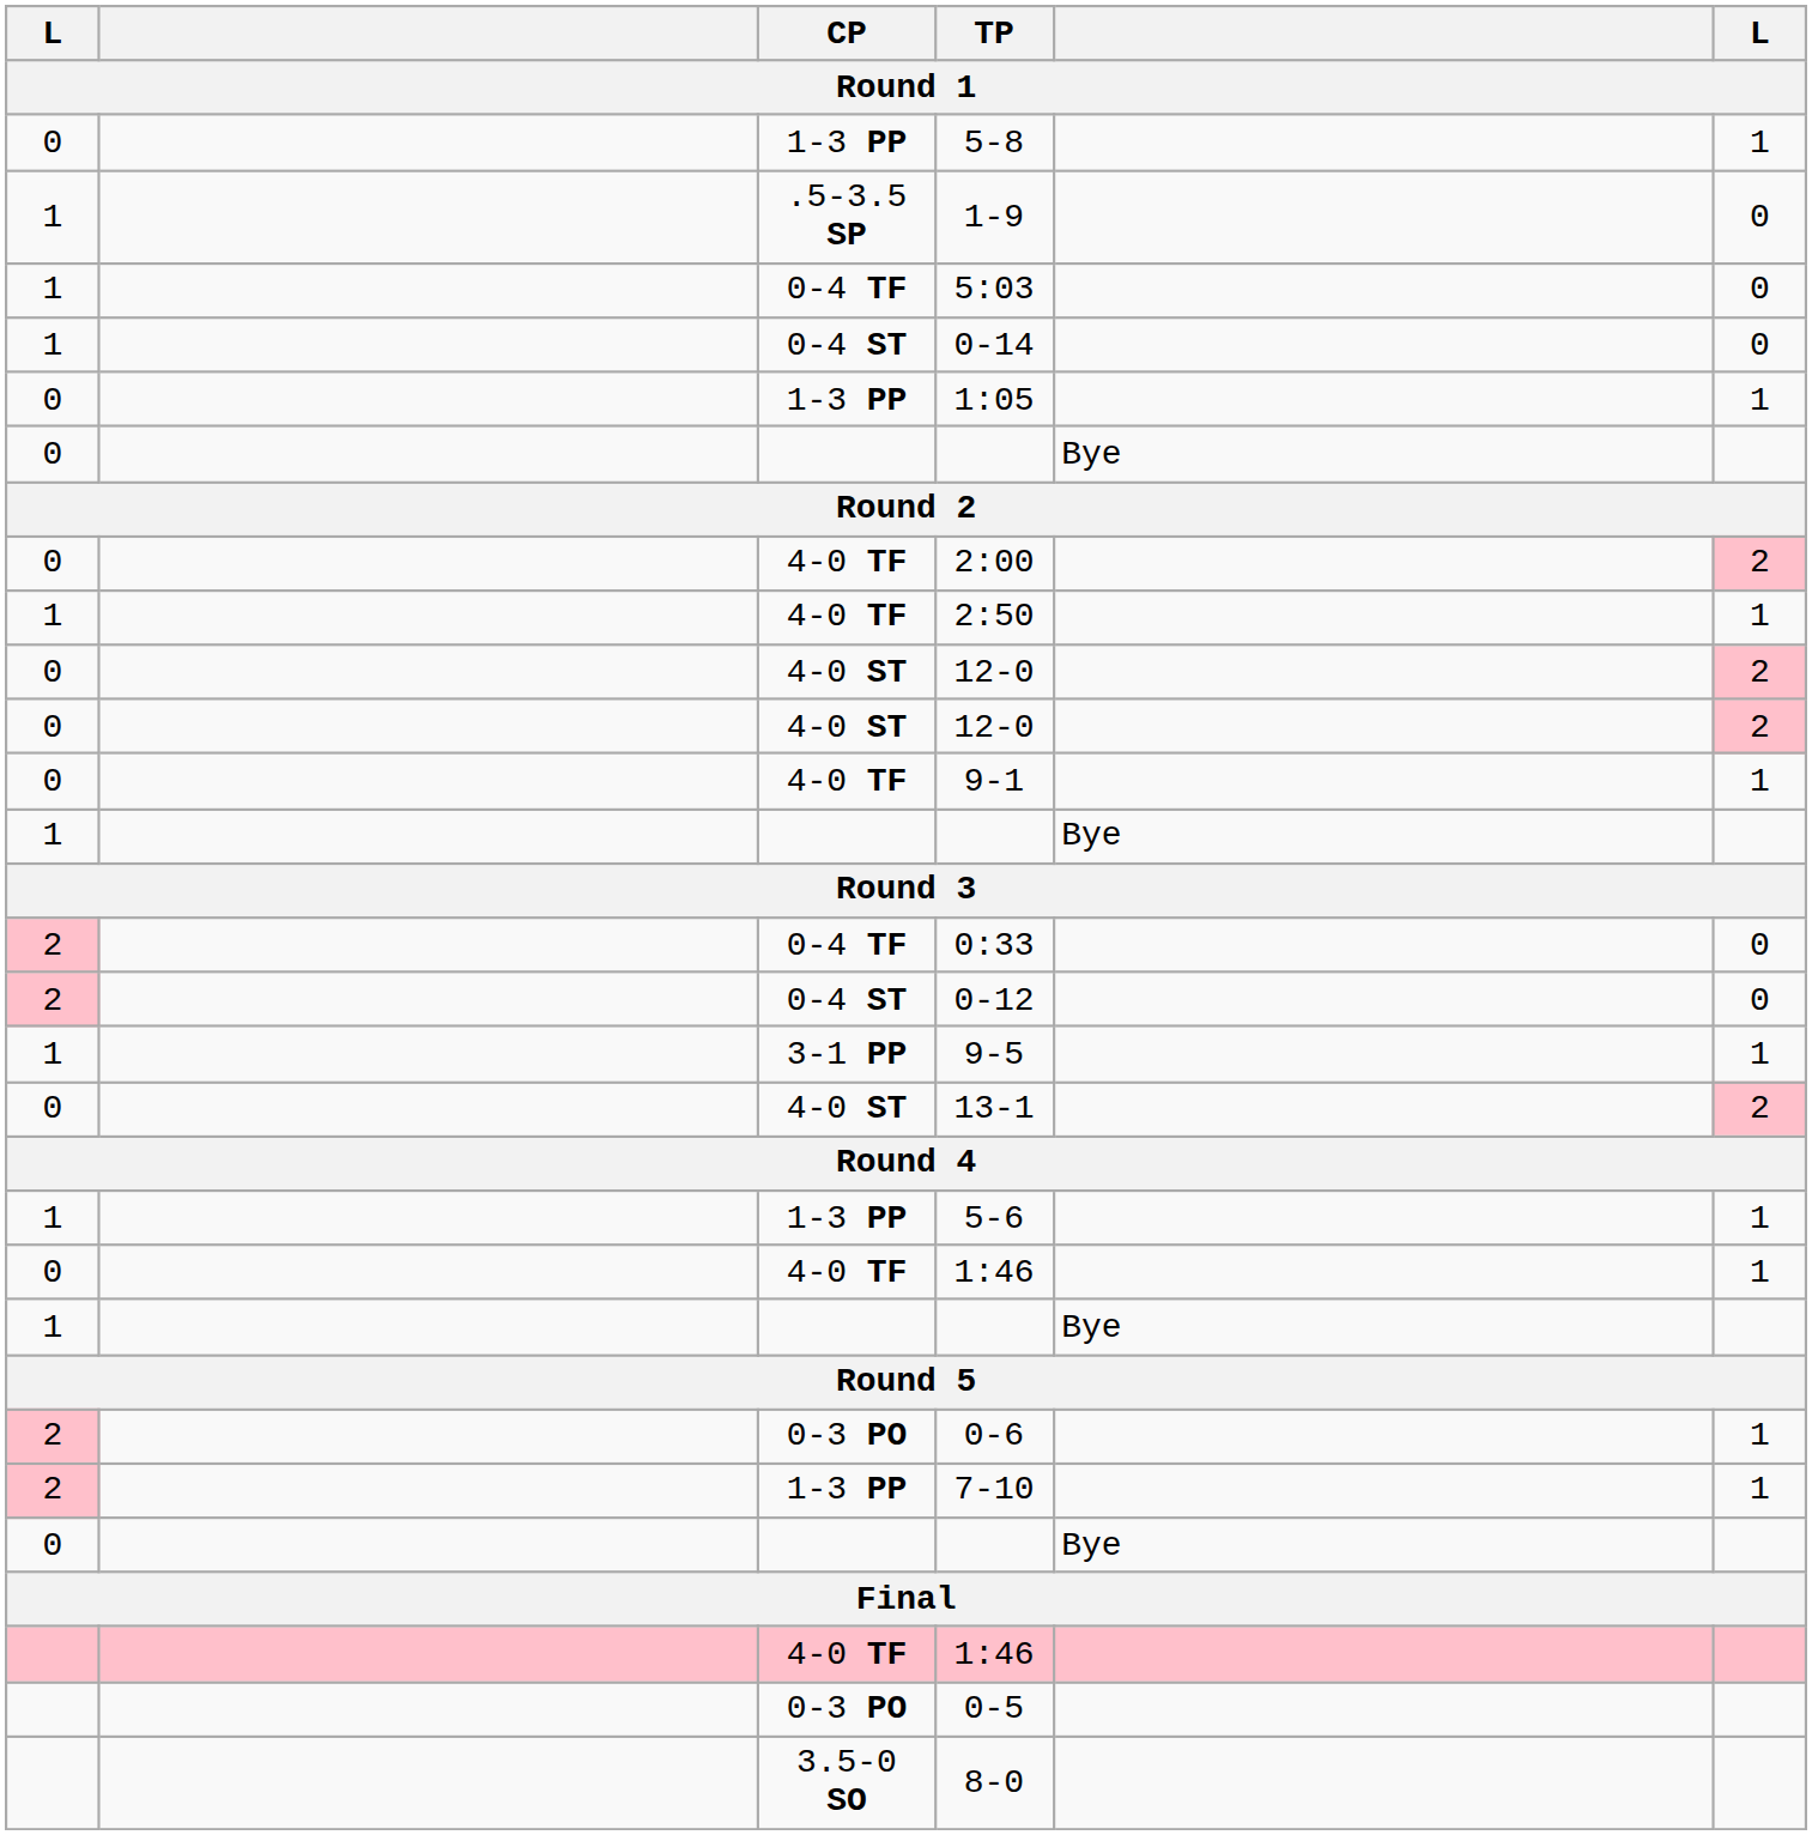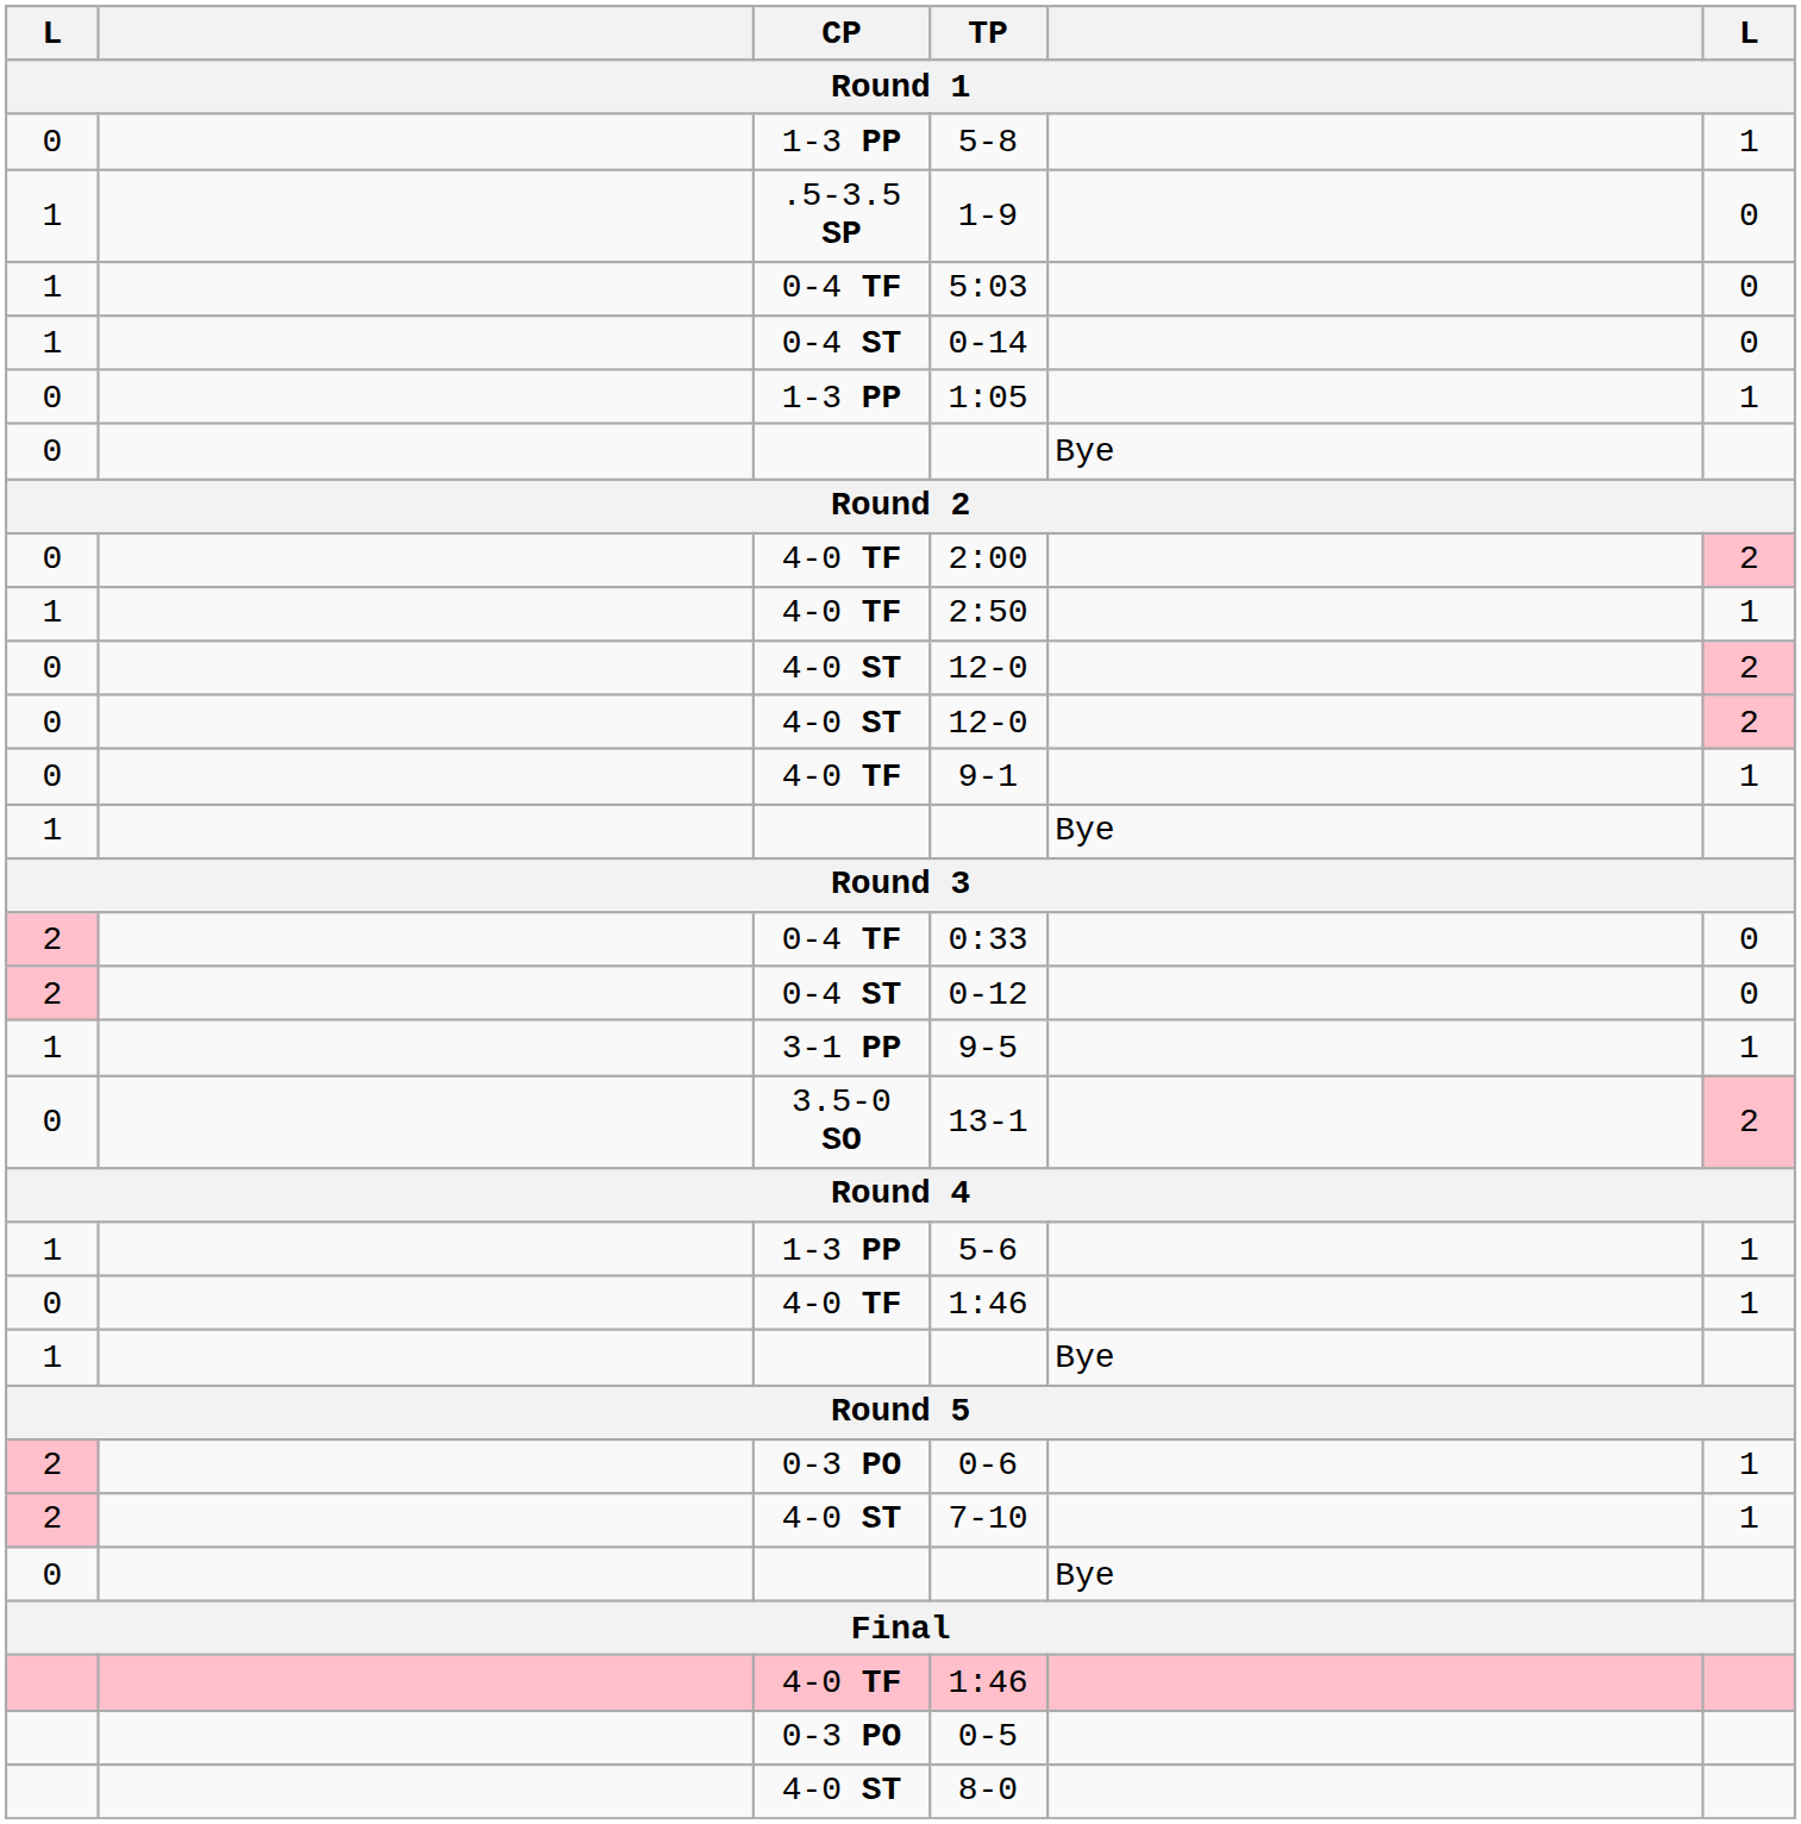 <table class="wikitable" style="text-align: center;" |>
 <tr>
 <th width="30">L</th>
 <th width="250"></th>
 <th width="62">CP</th>
 <th width="40">TP</th>
 <th width="250"></th>
 <th width="30">L</th>
 </tr>
 <tr>
 <th colspan="7">Round 1</th>
 </tr>
 <tr>
 <td>0</td>
 <td style="text-align:left;"></td>
 <td>1-3 <strong>PP</strong></td>
 <td>5-8</td>
 <td style="text-align:left;"><strong></strong></td>
 <td>1</td>
 </tr>
 <tr>
 <td>1</td>
 <td style="text-align:left;"></td>
 <td>.5-3.5 <strong>SP</strong></td>
 <td>1-9</td>
 <td style="text-align:left;"><strong></strong></td>
 <td>0</td>
 </tr>
 <tr>
 <td>1</td>
 <td style="text-align:left;"></td>
 <td>0-4 <strong>TF</strong></td>
 <td>5:03</td>
 <td style="text-align:left;"><strong></strong></td>
 <td>0</td>
 </tr>
 <tr>
 <td>1</td>
 <td style="text-align:left;"></td>
 <td>0-4 <strong>ST</strong></td>
 <td>0-14</td>
 <td style="text-align:left;"><strong></strong></td>
 <td>0</td>
 </tr>
 <tr>
 <td>0</td>
 <td style="text-align:left;"><strong></strong></td>
 <td>1-3 <strong>PP</strong></td>
 <td>1:05</td>
 <td style="text-align:left;"></td>
 <td>1</td>
 </tr>
 <tr>
 <td>0</td>
 <td style="text-align:left;"><strong></strong></td>
 <td></td>
 <td></td>
 <td style="text-align:left;">Bye</td>
 <td></td>
 </tr>
 <tr>
 <th colspan="7">Round 2</th>
 </tr>
 <tr>
 <td>0</td>
 <td style="text-align:left;"><strong></strong></td>
 <td>4-0 <strong>TF</strong></td>
 <td>2:00</td>
 <td style="text-align:left;"></td>
 <td bgcolor=pink>2</td>
 </tr>
 <tr>
 <td>1</td>
 <td style="text-align:left;"></td>
 <td>4-0 <strong>TF</strong></td>
 <td>2:50</td>
 <td style="text-align:left;"><strong></strong></td>
 <td>1</td>
 </tr>
 <tr>
 <td>0</td>
 <td style="text-align:left;"><strong></strong></td>
 <td>4-0 <strong>ST</strong></td>
 <td>12-0</td>
 <td style="text-align:left;"></td>
 <td bgcolor=pink>2</td>
 </tr>
 <tr>
 <td>0</td>
 <td style="text-align:left;"><strong></strong></td>
 <td>4-0 <strong>ST</strong></td>
 <td>12-0</td>
 <td style="text-align:left;"></td>
 <td bgcolor=pink>2</td>
 </tr>
 <tr>
 <td>0</td>
 <td style="text-align:left;"><strong></strong></td>
 <td>4-0 <strong>TF</strong></td>
 <td>9-1</td>
 <td style="text-align:left;"></td>
 <td>1</td>
 </tr>
 <tr>
 <td>1</td>
 <td style="text-align:left;"><strong></strong></td>
 <td></td>
 <td></td>
 <td style="text-align:left;">Bye</td>
 <td></td>
 </tr>
 <tr>
 <th colspan="7">Round 3</th>
 </tr>
 <tr>
 <td bgcolor=pink>2</td>
 <td style="text-align:left;"></td>
 <td>0-4 <strong>TF</strong></td>
 <td>0:33</td>
 <td style="text-align:left;"><strong></strong></td>
 <td>0</td>
 </tr>
 <tr>
 <td bgcolor=pink>2</td>
 <td style="text-align:left;"></td>
 <td>0-4 <strong>ST</strong></td>
 <td>0-12</td>
 <td style="text-align:left;"><strong></strong></td>
 <td>0</td>
 </tr>
 <tr>
 <td>1</td>
 <td style="text-align:left;"><strong></strong></td>
 <td>3-1 <strong>PP</strong></td>
 <td>9-5</td>
 <td style="text-align:left;"></td>
 <td>1</td>
 </tr>
 <tr>
 <td>0</td>
 <td style="text-align:left;"><strong></strong></td>
-<td>4-0 <strong>ST</strong></td>
+<td>3.5-0 <strong>SO</strong></td>
 <td>13-1</td>
 <td style="text-align:left;"></td>
 <td bgcolor=pink>2</td>
 </tr>
 <tr>
 <th colspan="7">Round 4</th>
 </tr>
 <tr>
 <td>1</td>
 <td style="text-align:left;"></td>
 <td>1-3 <strong>PP</strong></td>
 <td>5-6</td>
 <td style="text-align:left;"><strong></strong></td>
 <td>1</td>
 </tr>
 <tr>
 <td>0</td>
 <td style="text-align:left;"><strong></strong></td>
 <td>4-0 <strong>TF</strong></td>
 <td>1:46</td>
 <td style="text-align:left;"></td>
 <td>1</td>
 </tr>
 <tr>
 <td>1</td>
 <td style="text-align:left;"><strong></strong></td>
 <td></td>
 <td></td>
 <td style="text-align:left;">Bye</td>
 <td></td>
 </tr>
 <tr>
 <th colspan="7">Round 5</th>
 </tr>
 <tr>
 <td bgcolor=pink>2</td>
 <td style="text-align:left;"></td>
 <td>0-3 <strong>PO</strong></td>
 <td>0-6</td>
 <td style="text-align:left;"><strong></strong></td>
 <td>1</td>
 </tr>
 <tr>
 <td bgcolor=pink>2</td>
 <td style="text-align:left;"></td>
-<td>1-3 <strong>PP</strong></td>
+<td>4-0 <strong>ST</strong></td>
 <td>7-10</td>
 <td style="text-align:left;"><strong></strong></td>
 <td>1</td>
 </tr>
 <tr>
 <td>0</td>
 <td style="text-align:left;"><strong></strong></td>
 <td></td>
 <td></td>
 <td style="text-align:left;">Bye</td>
 <td></td>
 </tr>
 <tr>
 <th colspan="7">Final</th>
 </tr>
 <tr bgcolor=#FFC0CB>
 <td></td>
 <td style="text-align:left;"><strong></strong></td>
 <td>4-0 <strong>TF</strong></td>
 <td>1:46</td>
 <td style="text-align:left;"></td>
 <td></td>
 </tr>
 <tr>
 <td></td>
 <td style="text-align:left;"></td>
 <td>0-3 <strong>PO</strong></td>
 <td>0-5</td>
 <td style="text-align:left;"><strong></strong></td>
 <td></td>
 </tr>
 <tr>
 <td></td>
 <td style="text-align:left;"><strong></strong></td>
-<td>3.5-0 <strong>SO</strong></td>
+<td>4-0 <strong>ST</strong></td>
 <td>8-0</td>
 <td style="text-align:left;"></td>
 <td></td>
 </tr>
 </table>
